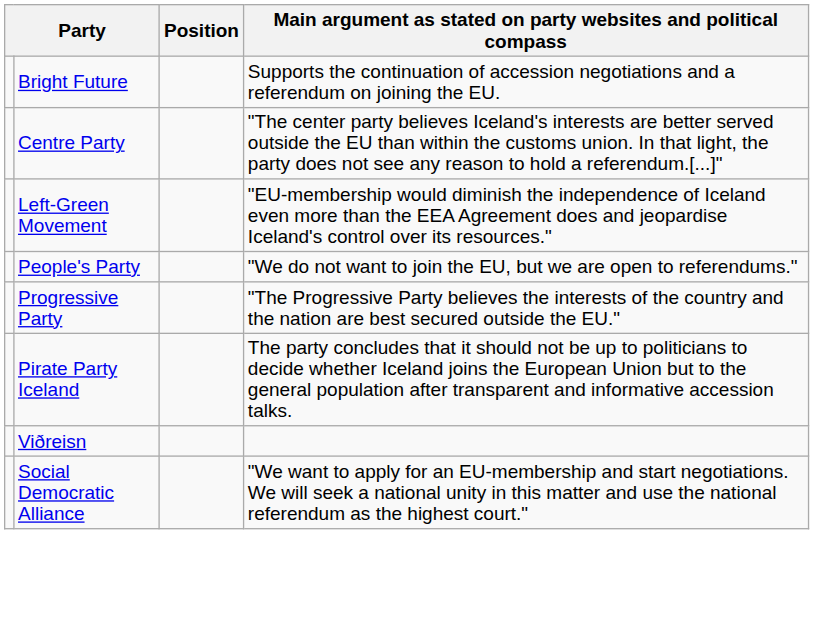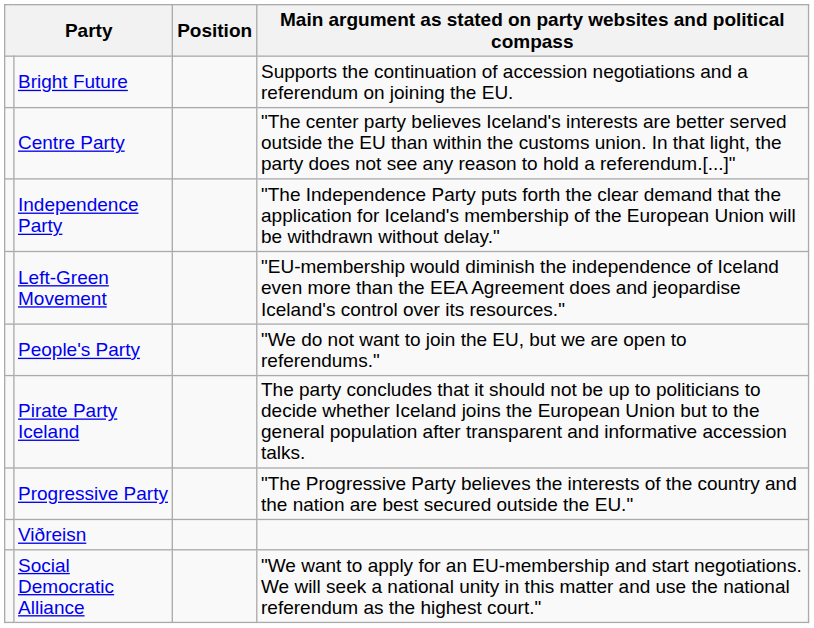 <table class="wikitable" style="font-size: 90%;">
 <tr>
 <th colspan="2">Party</th>
 <th>Position</th>
 <th>Main argument as stated on party websites and political compass</th>
 </tr>
 <tr>
 <td></td>
 <td><a href='#'>Bright Future</a></td>
 <td></td>
 <td>Supports the continuation of accession negotiations and a referendum on joining the EU.</td>
 </tr>
 <tr>
 <td></td>
 <td><a href='#'>Centre Party</a></td>
 <td></td>
 <td>"The center party believes Iceland's interests are better served outside the EU than within the customs union. In that light, the party does not see any reason to hold a referendum.[...]"</td>
 </tr>
 <tr>
 <td></td>
+<td><a href='#'>Independence Party</a></td>
+<td></td>
+<td>"The Independence Party puts forth the clear demand that the application for Iceland's membership of the European Union will be withdrawn without delay."</td>
+</tr>
+<tr>
+<td></td>
 <td><a href='#'>Left-Green Movement</a></td>
 <td></td>
 <td>"EU-membership would diminish the independence of Iceland even more than the EEA Agreement does and jeopardise Iceland's control over its resources."</td>
 </tr>
 <tr>
 <td></td>
 <td><a href='#'>People's Party</a></td>
 <td></td>
 <td>"We do not want to join the EU, but we are open to referendums."</td>
 </tr>
 <tr>
 <td></td>
+<td><a href='#'>Pirate Party Iceland</a></td>
+<td></td>
+<td>The party concludes that it should not be up to politicians to decide whether Iceland joins the European Union but to the general population after transparent and informative accession talks.</td>
+</tr>
+<tr>
+<td></td>
 <td><a href='#'>Progressive Party</a></td>
 <td></td>
 <td>"The Progressive Party believes the interests of the country and the nation are best secured outside the EU."</td>
-</tr>
-<tr>
-<td></td>
-<td><a href='#'>Pirate Party Iceland</a></td>
-<td></td>
-<td>The party concludes that it should not be up to politicians to decide whether Iceland joins the European Union but to the general population after transparent and informative accession talks.</td>
 </tr>
 <tr>
 <td></td>
 <td><a href='#'>Viðreisn</a></td>
 <td></td>
 <td></td>
 </tr>
 <tr>
 <td></td>
 <td><a href='#'>Social Democratic Alliance</a></td>
 <td></td>
 <td>"We want to apply for an EU-membership and start negotiations. We will seek a national unity in this matter and use the national referendum as the highest court."</td>
 </tr>
 </table>
